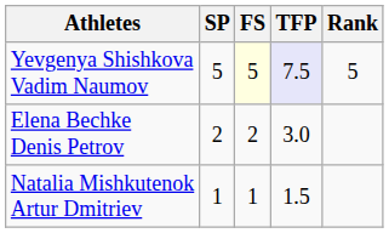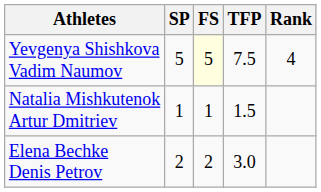 <table class="wikitable" border="1" style="font-size:90%">
 <tr>
 <th>Athletes</th>
 <th>SP</th>
 <th>FS</th>
 <th>TFP</th>
 <th>Rank</th>
 </tr>
 <tr align=center>
 <td align=left> <a href='#'>Yevgenya Shishkova</a><br> <a href='#'>Vadim Naumov</a></td>
 <td>5</td>
 <td style="background: lightyellow;">5</td>
-<td style="background: lavender;">7.5</td>
-<td>5</td>
+<td>7.5</td>
+<td>4</td>
+</tr>
+<tr align=center>
+<td align=left> <a href='#'>Natalia Mishkutenok</a><br> <a href='#'>Artur Dmitriev</a></td>
+<td>1</td>
+<td>1</td>
+<td>1.5</td>
+<td></td>
 </tr>
 <tr align=center>
 <td align=left> <a href='#'>Elena Bechke</a><br> <a href='#'>Denis Petrov</a></td>
 <td>2</td>
 <td>2</td>
 <td>3.0</td>
 <td></td>
 </tr>
-<tr align=center>
-<td align=left> <a href='#'>Natalia Mishkutenok</a><br> <a href='#'>Artur Dmitriev</a></td>
-<td>1</td>
-<td>1</td>
-<td>1.5</td>
-<td></td>
-</tr>
 </table>
